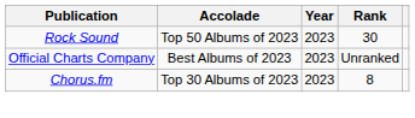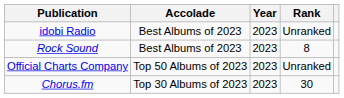 <table class="wikitable sortable plainrowheaders" style="text-align:center">
 <tr>
 <th>Publication</th>
 <th>Accolade</th>
 <th>Year</th>
 <th>Rank</th>
 <th class="unsortable"></th>
 </tr>
 <tr>
+<td><a href='#'>idobi Radio</a></td>
+<td>Best Albums of 2023</td>
+<td>2023</td>
+<td>Unranked</td>
+<td></td>
+</tr>
+<tr>
 <td><em><a href='#'>Rock Sound</a></em></td>
-<td>Top 50 Albums of 2023</td>
+<td>Best Albums of 2023</td>
 <td>2023</td>
-<td>30</td>
+<td>8</td>
 <td></td>
 </tr>
 <tr>
 <td><a href='#'>Official Charts Company</a></td>
-<td>Best Albums of 2023</td>
+<td>Top 50 Albums of 2023</td>
 <td>2023</td>
 <td>Unranked</td>
 <td></td>
 </tr>
 <tr>
 <td><em><a href='#'>Chorus.fm</a></em></td>
 <td>Top 30 Albums of 2023</td>
 <td>2023</td>
-<td>8</td>
+<td>30</td>
 <td></td>
 </tr>
 </table>
